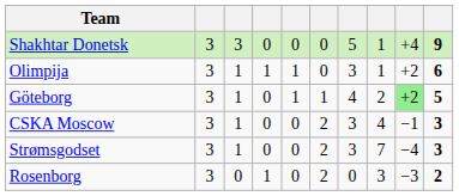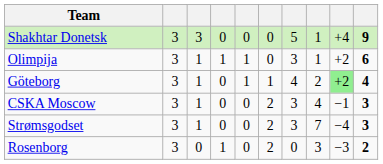 <table class="wikitable" style="text-align: center;">
 <tr>
 <th width=175>Team</th>
 <th width=20></th>
 <th width=20></th>
 <th width=20></th>
 <th width=20></th>
 <th width=20></th>
 <th width=20></th>
 <th width=20></th>
 <th width=20></th>
 <th width=20></th>
 </tr>
 <tr bgcolor=#D0F0C0>
 <td align=left> <a href='#'>Shakhtar Donetsk</a></td>
 <td>3</td>
 <td>3</td>
 <td>0</td>
 <td>0</td>
 <td>0</td>
 <td>5</td>
 <td>1</td>
 <td>+4</td>
 <td><strong>9</strong></td>
 </tr>
 <tr>
 <td align=left> <a href='#'>Olimpija</a></td>
 <td>3</td>
 <td>1</td>
 <td>1</td>
 <td>1</td>
 <td>0</td>
 <td>3</td>
 <td>1</td>
 <td>+2</td>
 <td><strong>6</strong></td>
 </tr>
 <tr>
 <td align=left> <a href='#'>Göteborg</a></td>
 <td>3</td>
 <td>1</td>
 <td>0</td>
 <td>1</td>
 <td>1</td>
 <td>4</td>
 <td>2</td>
 <td style="background: lightgreen;">+2</td>
-<td><strong>5</strong></td>
+<td><strong>4</strong></td>
 </tr>
 <tr>
 <td align=left> <a href='#'>CSKA Moscow</a></td>
 <td>3</td>
 <td>1</td>
 <td>0</td>
 <td>0</td>
 <td>2</td>
 <td>3</td>
 <td>4</td>
 <td>−1</td>
 <td><strong>3</strong></td>
 </tr>
 <tr>
 <td align=left> <a href='#'>Strømsgodset</a></td>
 <td>3</td>
 <td>1</td>
 <td>0</td>
 <td>0</td>
 <td>2</td>
 <td>3</td>
 <td>7</td>
 <td>−4</td>
 <td><strong>3</strong></td>
 </tr>
 <tr>
 <td align=left> <a href='#'>Rosenborg</a></td>
 <td>3</td>
 <td>0</td>
 <td>1</td>
 <td>0</td>
 <td>2</td>
 <td>0</td>
 <td>3</td>
 <td>−3</td>
 <td><strong>2</strong></td>
 </tr>
 </table>
